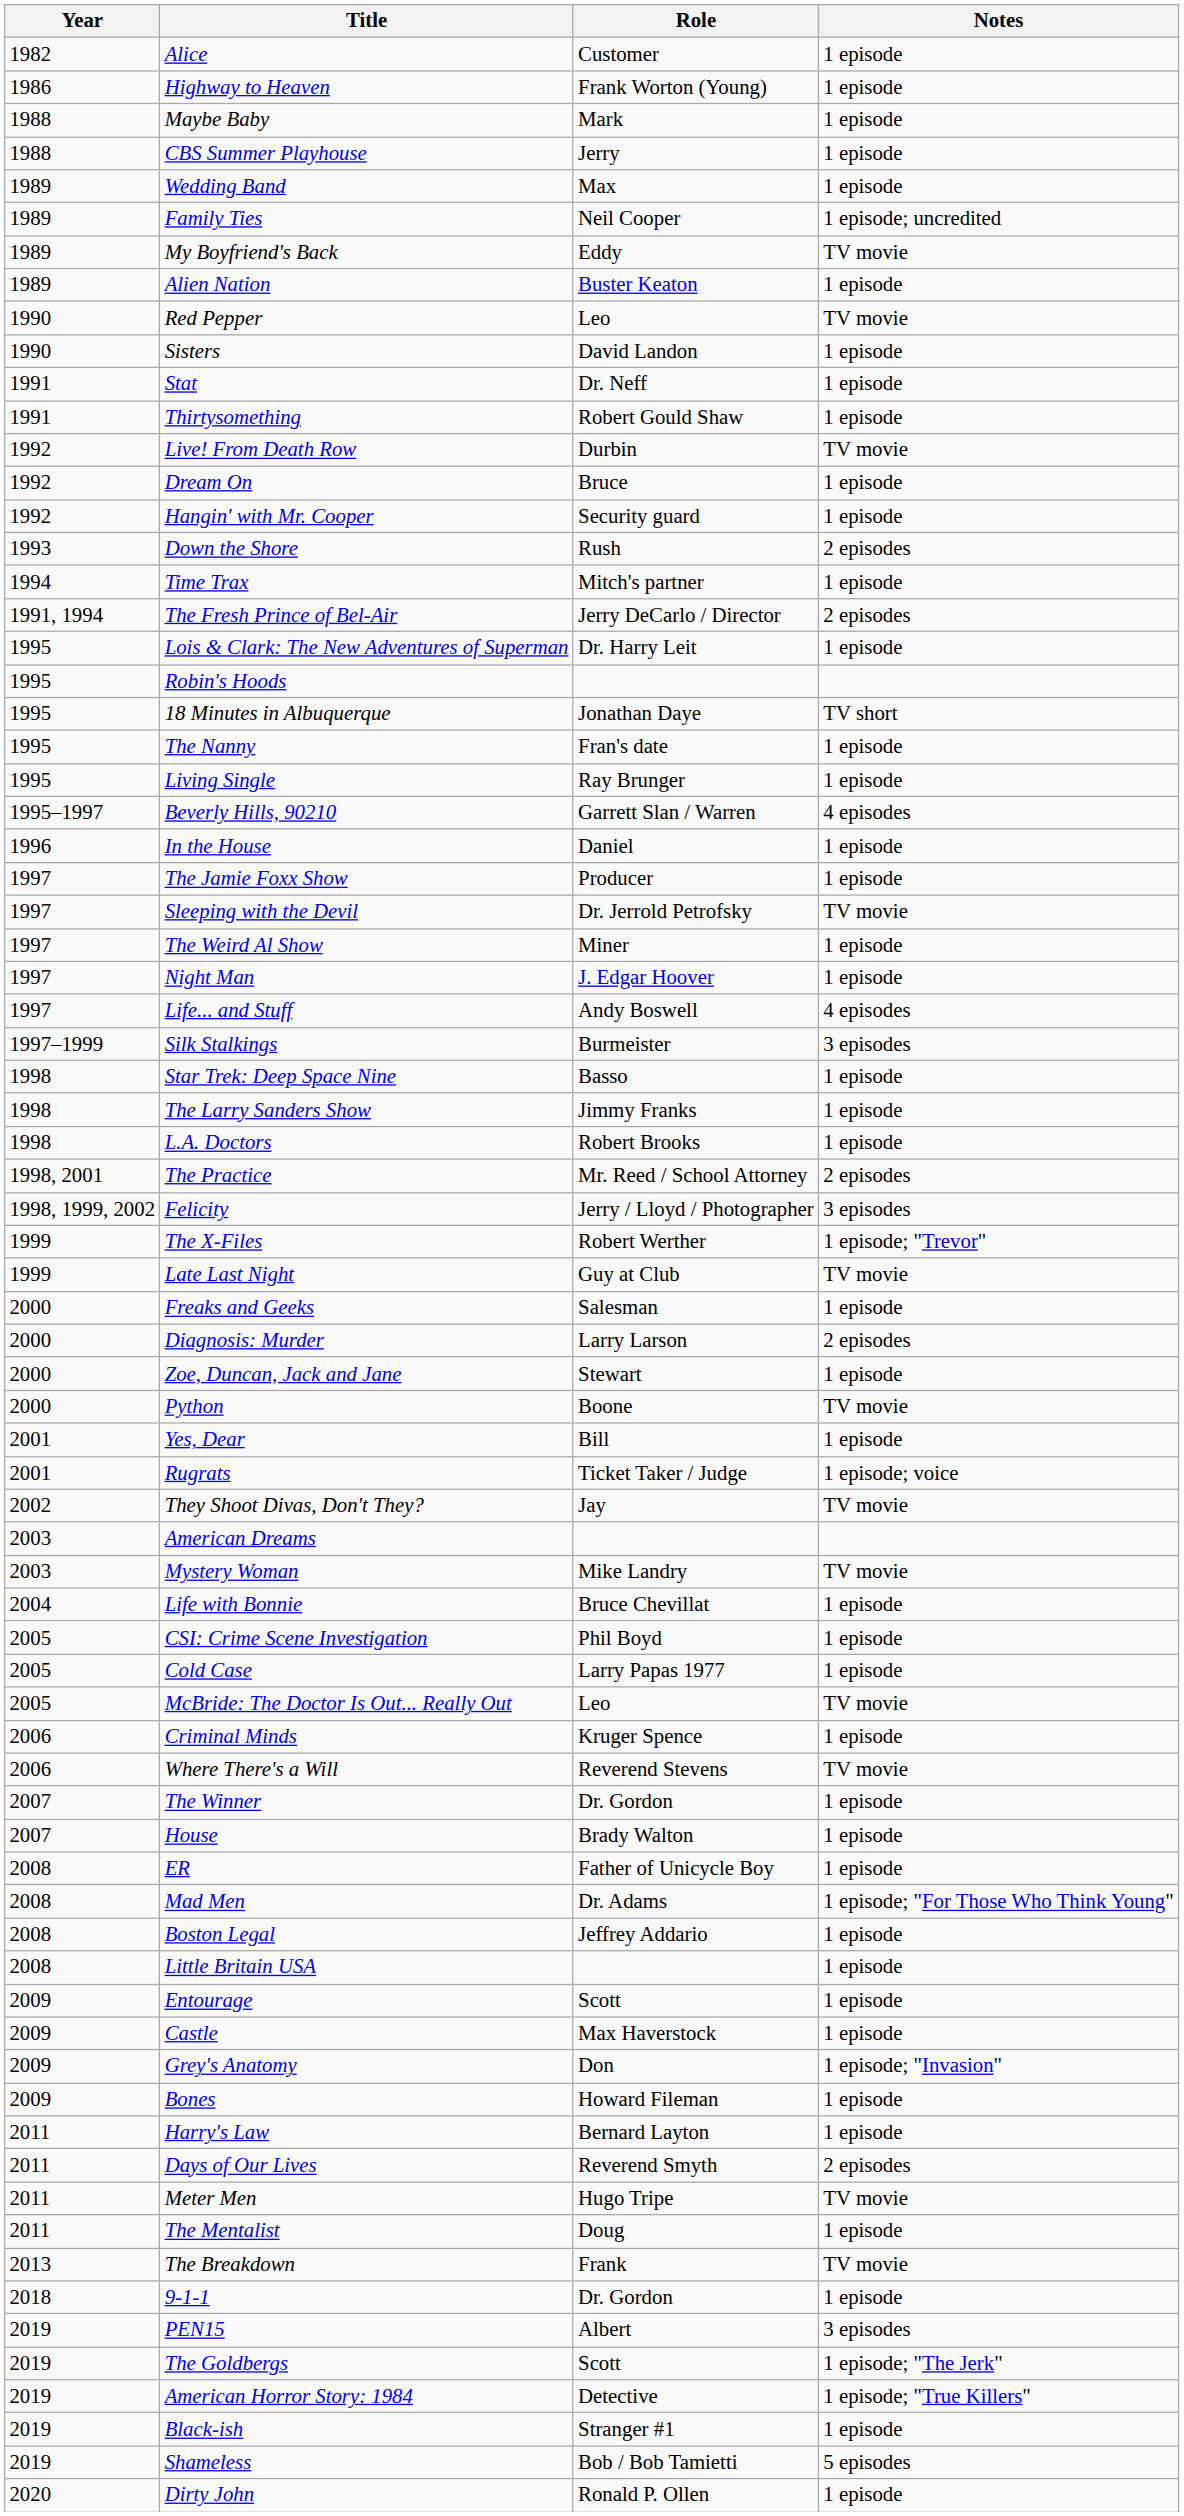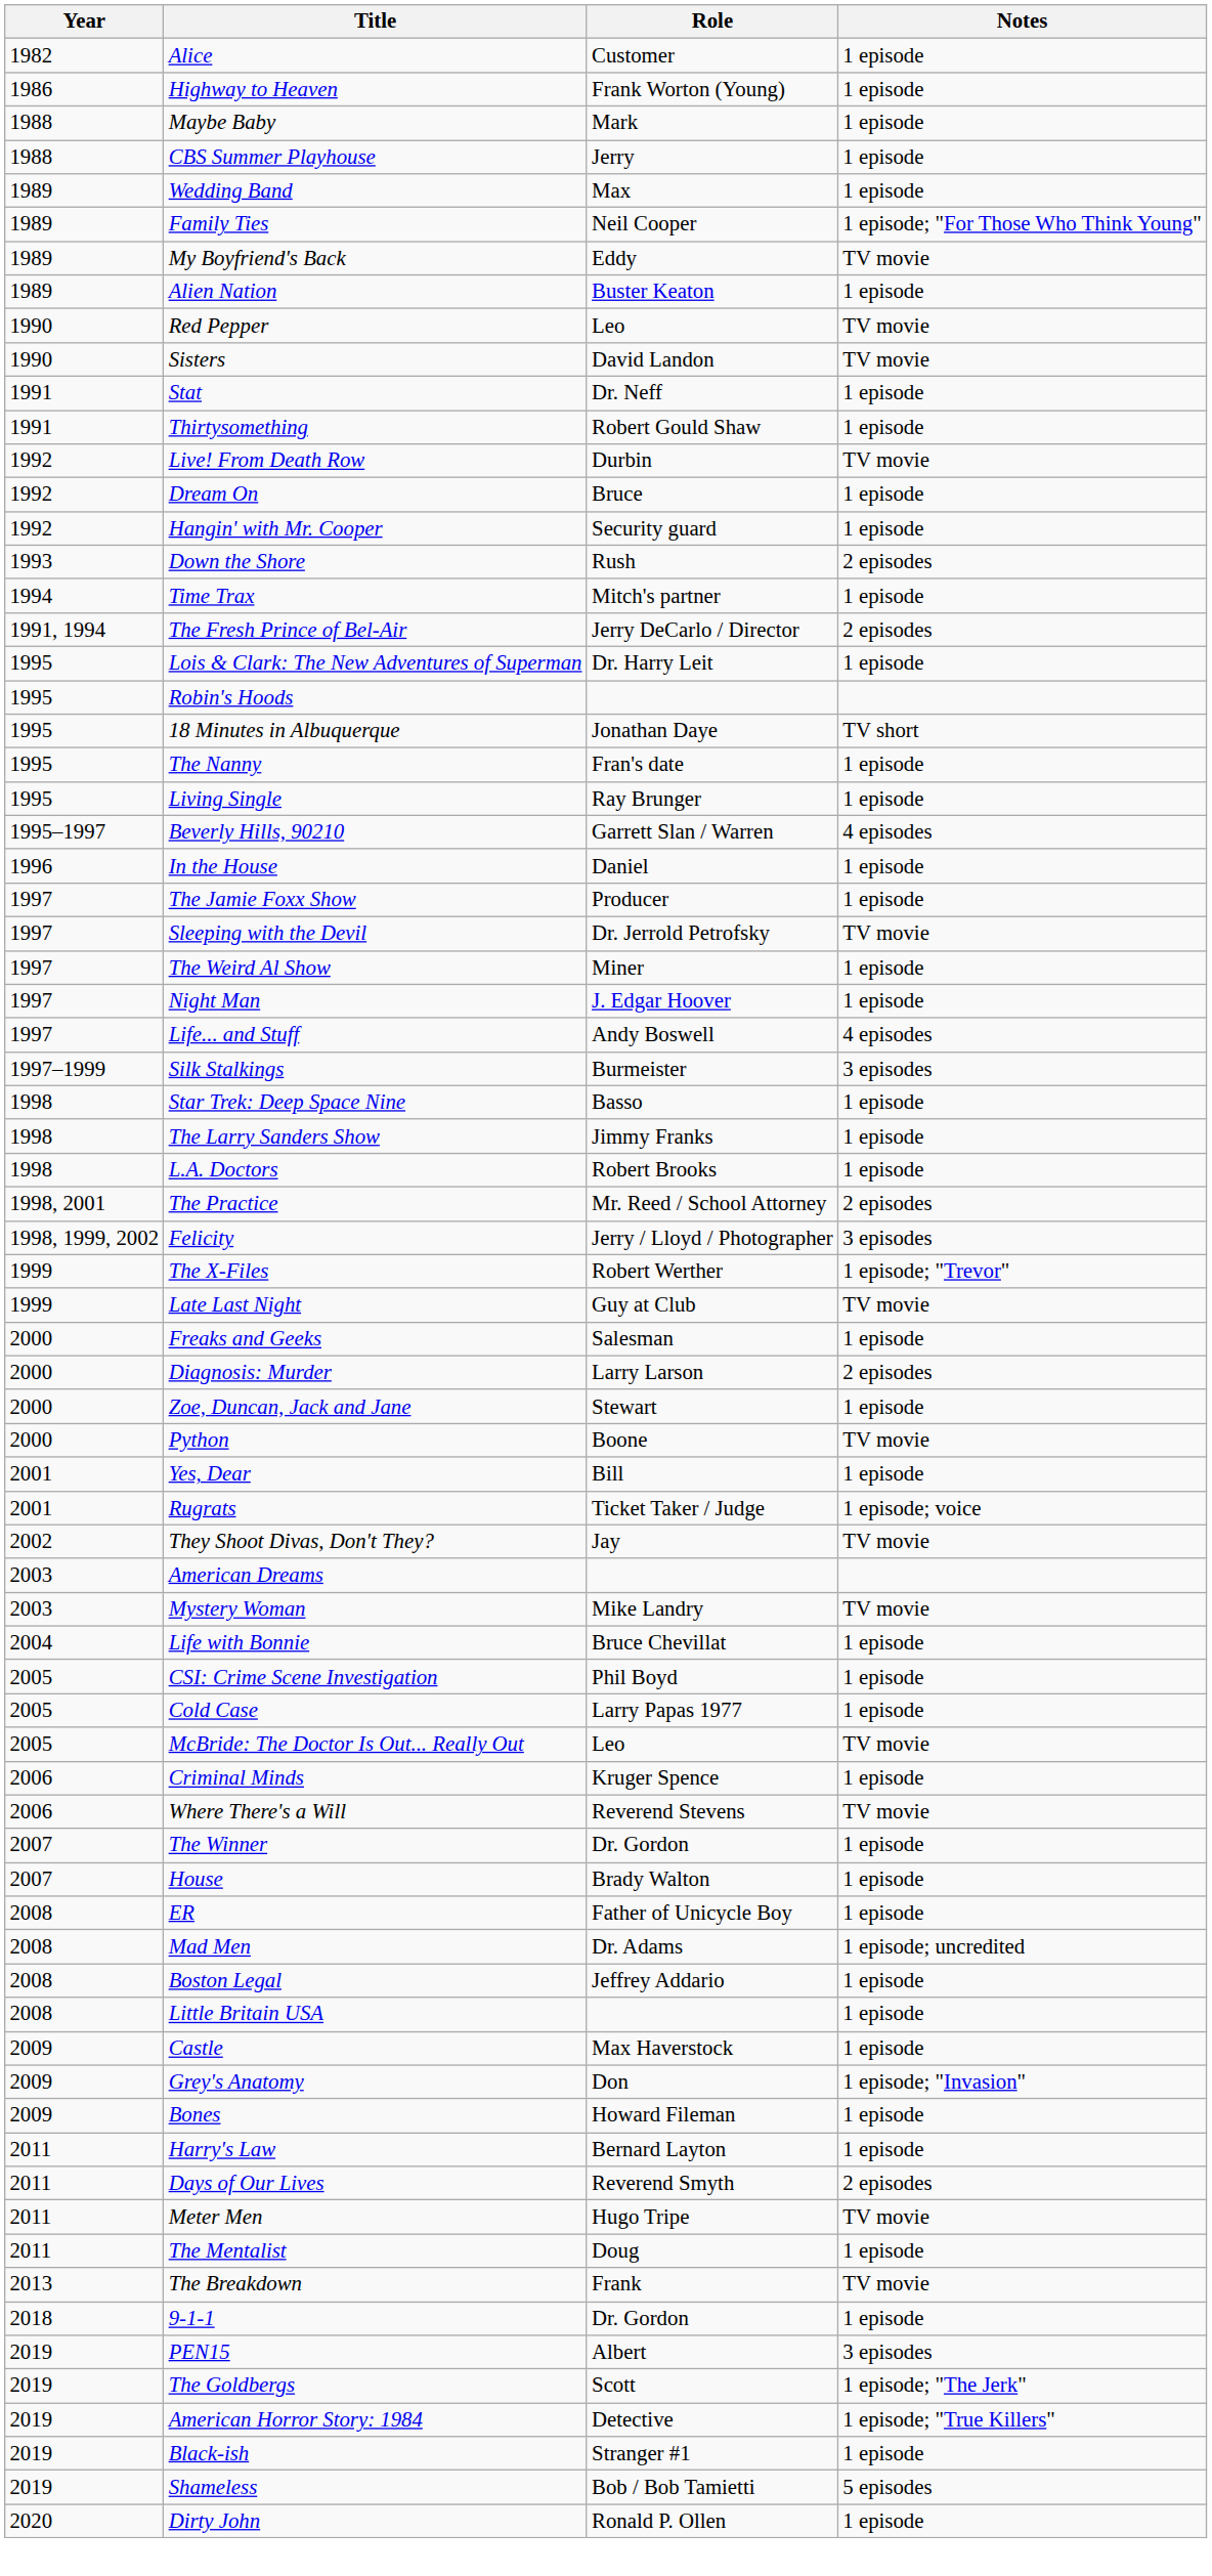 <table class="wikitable sortable">
 <tr>
 <th>Year</th>
 <th>Title</th>
 <th>Role</th>
 <th>Notes</th>
 </tr>
 <tr>
 <td>1982</td>
 <td><a href='#'><em>Alice</em></a></td>
 <td>Customer</td>
 <td>1 episode</td>
 </tr>
 <tr>
 <td>1986</td>
 <td><em><a href='#'>Highway to Heaven</a></em></td>
 <td>Frank Worton (Young)</td>
 <td>1 episode</td>
 </tr>
 <tr>
 <td>1988</td>
 <td><em>Maybe Baby</em></td>
 <td>Mark</td>
 <td>1 episode</td>
 </tr>
 <tr>
 <td>1988</td>
 <td><em><a href='#'>CBS Summer Playhouse</a></em></td>
 <td>Jerry</td>
 <td>1 episode</td>
 </tr>
 <tr>
 <td>1989</td>
 <td><em><a href='#'>Wedding Band</a></em></td>
 <td>Max</td>
 <td>1 episode</td>
 </tr>
 <tr>
 <td>1989</td>
 <td><em><a href='#'>Family Ties</a></em></td>
 <td>Neil Cooper</td>
-<td>1 episode; uncredited</td>
+<td>1 episode; "<a href='#'>For Those Who Think Young</a>"</td>
 </tr>
 <tr>
 <td>1989</td>
 <td><em>My Boyfriend's Back</em></td>
 <td>Eddy</td>
 <td>TV movie</td>
 </tr>
 <tr>
 <td>1989</td>
 <td><a href='#'><em>Alien Nation</em></a></td>
 <td><a href='#'>Buster Keaton</a></td>
 <td>1 episode</td>
 </tr>
 <tr>
 <td>1990</td>
 <td><em>Red Pepper</em></td>
 <td>Leo</td>
 <td>TV movie</td>
 </tr>
 <tr>
 <td>1990</td>
 <td><em>Sisters</em></td>
 <td>David Landon</td>
-<td>1 episode</td>
+<td>TV movie</td>
 </tr>
 <tr>
 <td>1991</td>
 <td><a href='#'><em>Stat</em></a></td>
 <td>Dr. Neff</td>
 <td>1 episode</td>
 </tr>
 <tr>
 <td>1991</td>
 <td><em><a href='#'>Thirtysomething</a></em></td>
 <td>Robert Gould Shaw</td>
 <td>1 episode</td>
 </tr>
 <tr>
 <td>1992</td>
 <td><em><a href='#'>Live! From Death Row</a></em></td>
 <td>Durbin</td>
 <td>TV movie</td>
 </tr>
 <tr>
 <td>1992</td>
 <td><a href='#'><em>Dream On</em></a></td>
 <td>Bruce</td>
 <td>1 episode</td>
 </tr>
 <tr>
 <td>1992</td>
 <td><em><a href='#'>Hangin' with Mr. Cooper</a></em></td>
 <td>Security guard</td>
 <td>1 episode</td>
 </tr>
 <tr>
 <td>1993</td>
 <td><em><a href='#'>Down the Shore</a></em></td>
 <td>Rush</td>
 <td>2 episodes</td>
 </tr>
 <tr>
 <td>1994</td>
 <td><em><a href='#'>Time Trax</a></em></td>
 <td>Mitch's partner</td>
 <td>1 episode</td>
 </tr>
 <tr>
 <td>1991, 1994</td>
 <td><em><a href='#'>The Fresh Prince of Bel-Air</a></em></td>
 <td>Jerry DeCarlo / Director</td>
 <td>2 episodes</td>
 </tr>
 <tr>
 <td>1995</td>
 <td><em><a href='#'>Lois & Clark: The New Adventures of Superman</a></em></td>
 <td>Dr. Harry Leit</td>
 <td>1 episode</td>
 </tr>
 <tr>
 <td>1995</td>
 <td><em><a href='#'>Robin's Hoods</a></em></td>
 <td></td>
 <td></td>
 </tr>
 <tr>
 <td>1995</td>
 <td><em>18 Minutes in Albuquerque</em></td>
 <td>Jonathan Daye</td>
 <td>TV short</td>
 </tr>
 <tr>
 <td>1995</td>
 <td><em><a href='#'>The Nanny</a></em></td>
 <td>Fran's date</td>
 <td>1 episode</td>
 </tr>
 <tr>
 <td>1995</td>
 <td><em><a href='#'>Living Single</a></em></td>
 <td>Ray Brunger</td>
 <td>1 episode</td>
 </tr>
 <tr>
 <td>1995–1997</td>
 <td><em><a href='#'>Beverly Hills, 90210</a></em></td>
 <td>Garrett Slan / Warren</td>
 <td>4 episodes</td>
 </tr>
 <tr>
 <td>1996</td>
 <td><a href='#'><em>In the House</em></a></td>
 <td>Daniel</td>
 <td>1 episode</td>
 </tr>
 <tr>
 <td>1997</td>
 <td><em><a href='#'>The Jamie Foxx Show</a></em></td>
 <td>Producer</td>
 <td>1 episode</td>
 </tr>
 <tr>
 <td>1997</td>
 <td><a href='#'><em>Sleeping with the Devil</em></a></td>
 <td>Dr. Jerrold Petrofsky</td>
 <td>TV movie</td>
 </tr>
 <tr>
 <td>1997</td>
 <td><em><a href='#'>The Weird Al Show</a></em></td>
 <td>Miner</td>
 <td>1 episode</td>
 </tr>
 <tr>
 <td>1997</td>
 <td><a href='#'><em>Night Man</em></a></td>
 <td><a href='#'>J. Edgar Hoover</a></td>
 <td>1 episode</td>
 </tr>
 <tr>
 <td>1997</td>
 <td><em><a href='#'>Life... and Stuff</a></em></td>
 <td>Andy Boswell</td>
 <td>4 episodes</td>
 </tr>
 <tr>
 <td>1997–1999</td>
 <td><em><a href='#'>Silk Stalkings</a></em></td>
 <td>Burmeister</td>
 <td>3 episodes</td>
 </tr>
 <tr>
 <td>1998</td>
 <td><em><a href='#'>Star Trek: Deep Space Nine</a></em></td>
 <td>Basso</td>
 <td>1 episode</td>
 </tr>
 <tr>
 <td>1998</td>
 <td><em><a href='#'>The Larry Sanders Show</a></em></td>
 <td>Jimmy Franks</td>
 <td>1 episode</td>
 </tr>
 <tr>
 <td>1998</td>
 <td><em><a href='#'>L.A. Doctors</a></em></td>
 <td>Robert Brooks</td>
 <td>1 episode</td>
 </tr>
 <tr>
 <td>1998, 2001</td>
 <td><em><a href='#'>The Practice</a></em></td>
 <td>Mr. Reed / School Attorney</td>
 <td>2 episodes</td>
 </tr>
 <tr>
 <td>1998, 1999, 2002</td>
 <td><a href='#'><em>Felicity</em></a></td>
 <td>Jerry / Lloyd / Photographer</td>
 <td>3 episodes</td>
 </tr>
 <tr>
 <td>1999</td>
 <td><em><a href='#'>The X-Files</a></em></td>
 <td>Robert Werther</td>
 <td>1 episode; "<a href='#'>Trevor</a>"</td>
 </tr>
 <tr>
 <td>1999</td>
 <td><a href='#'><em>Late Last Night</em></a></td>
 <td>Guy at Club</td>
 <td>TV movie</td>
 </tr>
 <tr>
 <td>2000</td>
 <td><em><a href='#'>Freaks and Geeks</a></em></td>
 <td>Salesman</td>
 <td>1 episode</td>
 </tr>
 <tr>
 <td>2000</td>
 <td><em><a href='#'>Diagnosis: Murder</a></em></td>
 <td>Larry Larson</td>
 <td>2 episodes</td>
 </tr>
 <tr>
 <td>2000</td>
 <td><em><a href='#'>Zoe, Duncan, Jack and Jane</a></em></td>
 <td>Stewart</td>
 <td>1 episode</td>
 </tr>
 <tr>
 <td>2000</td>
 <td><a href='#'><em>Python</em></a></td>
 <td>Boone</td>
 <td>TV movie</td>
 </tr>
 <tr>
 <td>2001</td>
 <td><em><a href='#'>Yes, Dear</a></em></td>
 <td>Bill</td>
 <td>1 episode</td>
 </tr>
 <tr>
 <td>2001</td>
 <td><em><a href='#'>Rugrats</a></em></td>
 <td>Ticket Taker / Judge</td>
 <td>1 episode; voice</td>
 </tr>
 <tr>
 <td>2002</td>
 <td><em>They Shoot Divas, Don't They?</em></td>
 <td>Jay</td>
 <td>TV movie</td>
 </tr>
 <tr>
 <td>2003</td>
 <td><em><a href='#'>American Dreams</a></em></td>
 <td></td>
 <td></td>
 </tr>
 <tr>
 <td>2003</td>
 <td><em><a href='#'>Mystery Woman</a></em></td>
 <td>Mike Landry</td>
 <td>TV movie</td>
 </tr>
 <tr>
 <td>2004</td>
 <td><em><a href='#'>Life with Bonnie</a></em></td>
 <td>Bruce Chevillat</td>
 <td>1 episode</td>
 </tr>
 <tr>
 <td>2005</td>
 <td><em><a href='#'>CSI: Crime Scene Investigation</a></em></td>
 <td>Phil Boyd</td>
 <td>1 episode</td>
 </tr>
 <tr>
 <td>2005</td>
 <td><em><a href='#'>Cold Case</a></em></td>
 <td>Larry Papas 1977</td>
 <td>1 episode</td>
 </tr>
 <tr>
 <td>2005</td>
 <td><em><a href='#'>McBride: The Doctor Is Out... Really Out</a></em></td>
 <td>Leo</td>
 <td>TV movie</td>
 </tr>
 <tr>
 <td>2006</td>
 <td><em><a href='#'>Criminal Minds</a></em></td>
 <td>Kruger Spence</td>
 <td>1 episode</td>
 </tr>
 <tr>
 <td>2006</td>
 <td><em>Where There's a Will</em></td>
 <td>Reverend Stevens</td>
 <td>TV movie</td>
 </tr>
 <tr>
 <td>2007</td>
 <td><a href='#'><em>The Winner</em></a></td>
 <td>Dr. Gordon</td>
 <td>1 episode</td>
 </tr>
 <tr>
 <td>2007</td>
 <td><a href='#'><em>House</em></a></td>
 <td>Brady Walton</td>
 <td>1 episode</td>
 </tr>
 <tr>
 <td>2008</td>
 <td><a href='#'><em>ER</em></a></td>
 <td>Father of Unicycle Boy</td>
 <td>1 episode</td>
 </tr>
 <tr>
 <td>2008</td>
 <td><em><a href='#'>Mad Men</a></em></td>
 <td>Dr. Adams</td>
-<td>1 episode; "<a href='#'>For Those Who Think Young</a>"</td>
+<td>1 episode; uncredited</td>
 </tr>
 <tr>
 <td>2008</td>
 <td><em><a href='#'>Boston Legal</a></em></td>
 <td>Jeffrey Addario</td>
 <td>1 episode</td>
 </tr>
 <tr>
 <td>2008</td>
 <td><em><a href='#'>Little Britain USA</a></em></td>
 <td></td>
-<td>1 episode</td>
-</tr>
-<tr>
-<td>2009</td>
-<td><a href='#'><em>Entourage</em></a></td>
-<td>Scott</td>
 <td>1 episode</td>
 </tr>
 <tr>
 <td>2009</td>
 <td><a href='#'><em>Castle</em></a></td>
 <td>Max Haverstock</td>
 <td>1 episode</td>
 </tr>
 <tr>
 <td>2009</td>
 <td><em><a href='#'>Grey's Anatomy</a></em></td>
 <td>Don</td>
 <td>1 episode; "<a href='#'>Invasion</a>"</td>
 </tr>
 <tr>
 <td>2009</td>
 <td><a href='#'><em>Bones</em></a></td>
 <td>Howard Fileman</td>
 <td>1 episode</td>
 </tr>
 <tr>
 <td>2011</td>
 <td><em><a href='#'>Harry's Law</a></em></td>
 <td>Bernard Layton</td>
 <td>1 episode</td>
 </tr>
 <tr>
 <td>2011</td>
 <td><em><a href='#'>Days of Our Lives</a></em></td>
 <td>Reverend Smyth</td>
 <td>2 episodes</td>
 </tr>
 <tr>
 <td>2011</td>
 <td><em>Meter Men</em></td>
 <td>Hugo Tripe</td>
 <td>TV movie</td>
 </tr>
 <tr>
 <td>2011</td>
 <td><em><a href='#'>The Mentalist</a></em></td>
 <td>Doug</td>
 <td>1 episode</td>
 </tr>
 <tr>
 <td>2013</td>
 <td><em>The Breakdown</em></td>
 <td>Frank</td>
 <td>TV movie</td>
 </tr>
 <tr>
 <td>2018</td>
 <td><a href='#'><em>9-1-1</em></a></td>
 <td>Dr. Gordon</td>
 <td>1 episode</td>
 </tr>
 <tr>
 <td>2019</td>
 <td><em><a href='#'>PEN15</a></em></td>
 <td>Albert</td>
 <td>3 episodes</td>
 </tr>
 <tr>
 <td>2019</td>
 <td><a href='#'><em>The Goldbergs</em></a></td>
 <td>Scott</td>
 <td>1 episode; "<a href='#'>The Jerk</a>"</td>
 </tr>
 <tr>
 <td>2019</td>
 <td><em><a href='#'>American Horror Story: 1984</a></em></td>
 <td>Detective</td>
 <td>1 episode; "<a href='#'>True Killers</a>"</td>
 </tr>
 <tr>
 <td>2019</td>
 <td><em><a href='#'>Black-ish</a></em></td>
 <td>Stranger #1</td>
 <td>1 episode</td>
 </tr>
 <tr>
 <td>2019</td>
 <td><a href='#'><em>Shameless</em></a></td>
 <td>Bob / Bob Tamietti</td>
 <td>5 episodes</td>
 </tr>
 <tr>
 <td>2020</td>
 <td><a href='#'><em>Dirty John</em></a></td>
 <td>Ronald P. Ollen</td>
 <td>1 episode</td>
 </tr>
 </table>
